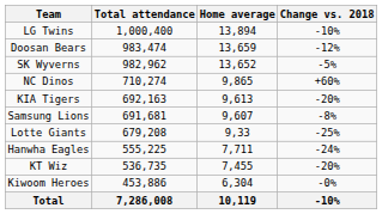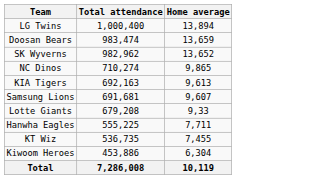 <table class="wikitable sortable" style="text-align:center;">
 <tr>
 <th>Team</th>
 <th>Total attendance</th>
 <th>Home average</th>
-<th>Change vs. 2018</th>
 </tr>
 <tr>
 <td>LG Twins</td>
 <td>1,000,400</td>
 <td>13,894</td>
-<td>-10%</td>
 </tr>
 <tr>
 <td>Doosan Bears</td>
 <td>983,474</td>
 <td>13,659</td>
-<td>-12%</td>
 </tr>
 <tr>
 <td>SK Wyverns</td>
 <td>982,962</td>
 <td>13,652</td>
-<td>-5%</td>
 </tr>
 <tr>
 <td>NC Dinos</td>
 <td>710,274</td>
 <td>9,865</td>
-<td>+60%</td>
 </tr>
 <tr>
 <td>KIA Tigers</td>
 <td>692,163</td>
 <td>9,613</td>
-<td>-20%</td>
 </tr>
 <tr>
 <td>Samsung Lions</td>
 <td>691,681</td>
 <td>9,607</td>
-<td>-8%</td>
 </tr>
 <tr>
 <td>Lotte Giants</td>
 <td>679,208</td>
 <td>9,33</td>
-<td>-25%</td>
 </tr>
 <tr>
 <td>Hanwha Eagles</td>
 <td>555,225</td>
 <td>7,711</td>
-<td>-24%</td>
 </tr>
 <tr>
 <td>KT Wiz</td>
 <td>536,735</td>
 <td>7,455</td>
-<td>-20%</td>
 </tr>
 <tr>
 <td>Kiwoom Heroes</td>
 <td>453,886</td>
 <td>6,304</td>
-<td>-0%</td>
 </tr>
 <tr>
 <th>Total</th>
 <th>7,286,008</th>
 <th>10,119</th>
-<th>-10%</th>
 </tr>
 </table>
